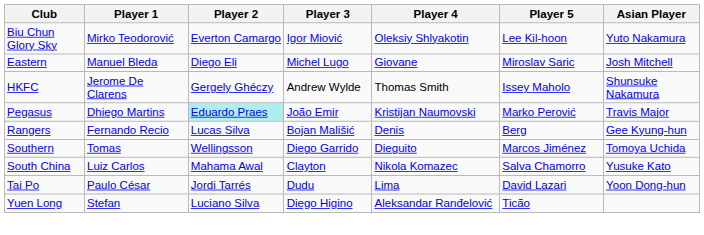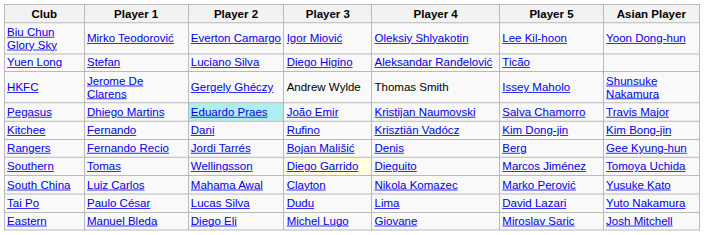 <table class="wikitable" style="font-size:90%;">
 <tr>
 <th style="width:10%">Club</th>
 <th style="width:13%">Player 1</th>
 <th style="width:12%">Player 2</th>
 <th style="width:11%">Player 3</th>
 <th style="width:16%">Player 4</th>
 <th style="width:13%">Player 5</th>
 <th style="width:12%">Asian Player</th>
 </tr>
 <tr>
 <td><a href='#'>Biu Chun Glory Sky</a></td>
 <td> <a href='#'>Mirko Teodorović</a></td>
 <td> <a href='#'>Everton Camargo</a></td>
 <td> <a href='#'>Igor Miović</a></td>
 <td> <a href='#'>Oleksiy Shlyakotin</a></td>
 <td> <a href='#'>Lee Kil-hoon</a></td>
-<td> <a href='#'>Yuto Nakamura</a></td>
+<td> <a href='#'>Yoon Dong-hun</a></td>
 </tr>
 <tr>
-<td><a href='#'>Eastern</a></td>
-<td> <a href='#'>Manuel Bleda</a></td>
-<td> <a href='#'>Diego Eli</a></td>
-<td> <a href='#'>Michel Lugo</a></td>
-<td> <a href='#'>Giovane</a></td>
-<td> <a href='#'>Miroslav Saric</a></td>
-<td> <a href='#'>Josh Mitchell</a></td>
+<td><a href='#'>Yuen Long</a></td>
+<td> <a href='#'>Stefan</a></td>
+<td> <a href='#'>Luciano Silva</a></td>
+<td> <a href='#'>Diego Higino</a></td>
+<td> <a href='#'>Aleksandar Ranđelović</a></td>
+<td> <a href='#'>Ticão</a></td>
+<td></td>
 </tr>
 <tr>
 <td><a href='#'>HKFC</a></td>
 <td> <a href='#'>Jerome De Clarens</a></td>
 <td> <a href='#'>Gergely Ghéczy</a></td>
 <td> Andrew Wylde</td>
 <td> Thomas Smith</td>
 <td> <a href='#'>Issey Maholo</a></td>
 <td> <a href='#'>Shunsuke Nakamura</a></td>
 </tr>
 <tr>
 <td><a href='#'>Pegasus</a></td>
 <td> <a href='#'>Dhiego Martins</a></td>
 <td style="background: paleturquoise;"> <a href='#'>Eduardo Praes</a></td>
 <td> <a href='#'>João Emir</a></td>
 <td> <a href='#'>Kristijan Naumovski</a></td>
-<td> <a href='#'>Marko Perović</a></td>
+<td> <a href='#'>Salva Chamorro</a></td>
 <td> <a href='#'>Travis Major</a></td>
+</tr>
+<tr>
+<td><a href='#'>Kitchee</a></td>
+<td> <a href='#'>Fernando</a></td>
+<td> <a href='#'>Dani</a></td>
+<td> <a href='#'>Rufino</a></td>
+<td> <a href='#'>Krisztián Vadócz</a></td>
+<td> <a href='#'>Kim Dong-jin</a></td>
+<td> <a href='#'>Kim Bong-jin</a></td>
 </tr>
 <tr>
 <td><a href='#'>Rangers</a></td>
 <td> <a href='#'>Fernando Recio</a></td>
-<td> <a href='#'>Lucas Silva</a></td>
+<td> <a href='#'>Jordi Tarrés</a></td>
 <td> <a href='#'>Bojan Mališić</a></td>
 <td> <a href='#'>Denis</a></td>
 <td> <a href='#'>Berg</a></td>
 <td> <a href='#'>Gee Kyung-hun</a></td>
 </tr>
 <tr>
 <td><a href='#'>Southern</a></td>
 <td> <a href='#'>Tomas</a></td>
 <td> <a href='#'>Wellingsson</a></td>
-<td> <a href='#'>Diego Garrido</a></td>
+<td style="background: lightyellow;"> <a href='#'>Diego Garrido</a></td>
 <td> <a href='#'>Dieguito</a></td>
 <td> <a href='#'>Marcos Jiménez</a></td>
 <td> <a href='#'>Tomoya Uchida</a></td>
 </tr>
 <tr>
 <td><a href='#'>South China</a></td>
 <td> <a href='#'>Luiz Carlos</a></td>
 <td> <a href='#'>Mahama Awal</a></td>
 <td> <a href='#'>Clayton</a></td>
 <td> <a href='#'>Nikola Komazec</a></td>
-<td> <a href='#'>Salva Chamorro</a></td>
+<td> <a href='#'>Marko Perović</a></td>
 <td> <a href='#'>Yusuke Kato</a></td>
 </tr>
 <tr>
 <td><a href='#'>Tai Po</a></td>
 <td> <a href='#'>Paulo César</a></td>
-<td> <a href='#'>Jordi Tarrés</a></td>
+<td> <a href='#'>Lucas Silva</a></td>
 <td> <a href='#'>Dudu</a></td>
 <td> <a href='#'>Lima</a></td>
 <td> <a href='#'>David Lazari</a></td>
-<td> <a href='#'>Yoon Dong-hun</a></td>
+<td> <a href='#'>Yuto Nakamura</a></td>
 </tr>
 <tr>
-<td><a href='#'>Yuen Long</a></td>
-<td> <a href='#'>Stefan</a></td>
-<td> <a href='#'>Luciano Silva</a></td>
-<td> <a href='#'>Diego Higino</a></td>
-<td> <a href='#'>Aleksandar Ranđelović</a></td>
-<td> <a href='#'>Ticão</a></td>
-<td></td>
+<td><a href='#'>Eastern</a></td>
+<td> <a href='#'>Manuel Bleda</a></td>
+<td> <a href='#'>Diego Eli</a></td>
+<td> <a href='#'>Michel Lugo</a></td>
+<td> <a href='#'>Giovane</a></td>
+<td> <a href='#'>Miroslav Saric</a></td>
+<td> <a href='#'>Josh Mitchell</a></td>
 </tr>
 </table>
